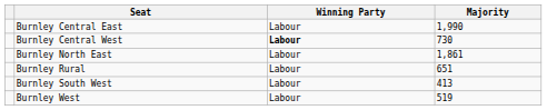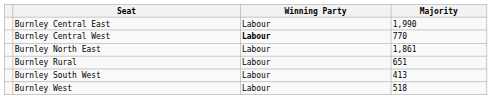 <table class="wikitable" style="right; width:50%">
 <tr>
 <th></th>
 <th>Seat</th>
 <th>Winning Party</th>
 <th>Majority</th>
 </tr>
 <tr>
 <td></td>
 <td>Burnley Central East</td>
 <td>Labour</td>
 <td>1,990</td>
 </tr>
 <tr>
 <td></td>
 <td>Burnley Central West</td>
 <td><strong>Labour</strong></td>
-<td>730</td>
+<td>770</td>
 </tr>
 <tr>
 <td></td>
 <td>Burnley North East</td>
 <td>Labour</td>
 <td>1,861</td>
 </tr>
 <tr>
 <td></td>
 <td>Burnley Rural</td>
 <td>Labour</td>
 <td>651</td>
 </tr>
 <tr>
 <td></td>
 <td>Burnley South West</td>
 <td>Labour</td>
 <td>413</td>
 </tr>
 <tr>
 <td></td>
 <td>Burnley West</td>
 <td>Labour</td>
-<td>519</td>
+<td>518</td>
 </tr>
 </table>
